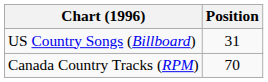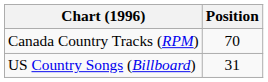 <table class="wikitable sortable">
 <tr>
 <th scope="col">Chart (1996)</th>
 <th scope="col">Position</th>
 </tr>
 <tr>
+<td>Canada Country Tracks (<em><a href='#'>RPM</a></em>)</td>
+<td align="center">70</td>
+</tr>
+<tr>
 <td>US <a href='#'>Country Songs</a> (<em><a href='#'>Billboard</a></em>)</td>
 <td align="center">31</td>
 </tr>
-<tr>
-<td>Canada Country Tracks (<em><a href='#'>RPM</a></em>)</td>
-<td align="center">70</td>
-</tr>
 </table>
